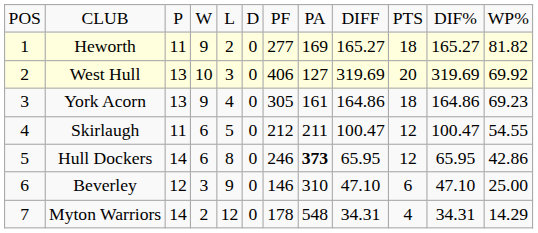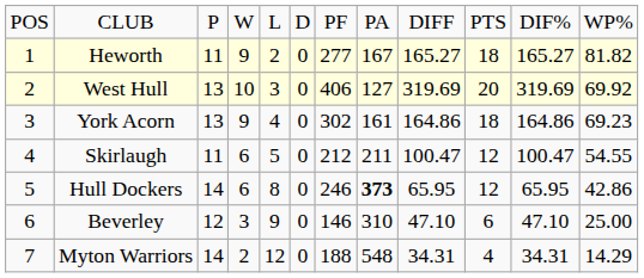 <table class="wikitable" style="text-align: center;">
 <tr>
 <td>POS</td>
 <td>CLUB</td>
 <td>P</td>
 <td>W</td>
 <td>L</td>
 <td>D</td>
 <td>PF</td>
 <td>PA</td>
 <td>DIFF</td>
 <td>PTS</td>
 <td>DIF%</td>
 <td>WP%</td>
 </tr>
 <tr style="background:#ffffdd;">
 <td>1</td>
 <td>Heworth</td>
 <td>11</td>
 <td>9</td>
 <td>2</td>
 <td>0</td>
 <td>277</td>
-<td>169</td>
+<td>167</td>
 <td>165.27</td>
 <td>18</td>
 <td>165.27</td>
 <td>81.82</td>
 </tr>
 <tr style="background:#ffffdd;">
 <td>2</td>
 <td>West Hull</td>
 <td>13</td>
 <td>10</td>
 <td>3</td>
 <td>0</td>
 <td>406</td>
 <td>127</td>
 <td>319.69</td>
 <td>20</td>
 <td>319.69</td>
 <td>69.92</td>
 </tr>
 <tr>
 <td>3</td>
 <td>York Acorn</td>
 <td>13</td>
 <td>9</td>
 <td>4</td>
 <td>0</td>
-<td>305</td>
+<td>302</td>
 <td>161</td>
 <td>164.86</td>
 <td>18</td>
 <td>164.86</td>
 <td>69.23</td>
 </tr>
 <tr>
 <td>4</td>
 <td>Skirlaugh</td>
 <td>11</td>
 <td>6</td>
 <td>5</td>
 <td>0</td>
 <td>212</td>
 <td>211</td>
 <td>100.47</td>
 <td>12</td>
 <td>100.47</td>
 <td>54.55</td>
 </tr>
 <tr>
 <td>5</td>
 <td>Hull Dockers</td>
 <td>14</td>
 <td>6</td>
 <td>8</td>
 <td>0</td>
 <td>246</td>
 <td><strong>373</strong></td>
 <td>65.95</td>
 <td>12</td>
 <td>65.95</td>
 <td>42.86</td>
 </tr>
 <tr>
 <td>6</td>
 <td>Beverley</td>
 <td>12</td>
 <td>3</td>
 <td>9</td>
 <td>0</td>
 <td>146</td>
 <td>310</td>
 <td>47.10</td>
 <td>6</td>
 <td>47.10</td>
 <td>25.00</td>
 </tr>
 <tr>
 <td>7</td>
 <td>Myton Warriors</td>
 <td>14</td>
 <td>2</td>
 <td>12</td>
 <td>0</td>
-<td>178</td>
+<td>188</td>
 <td>548</td>
 <td>34.31</td>
 <td>4</td>
 <td>34.31</td>
 <td>14.29</td>
 </tr>
 </table>
